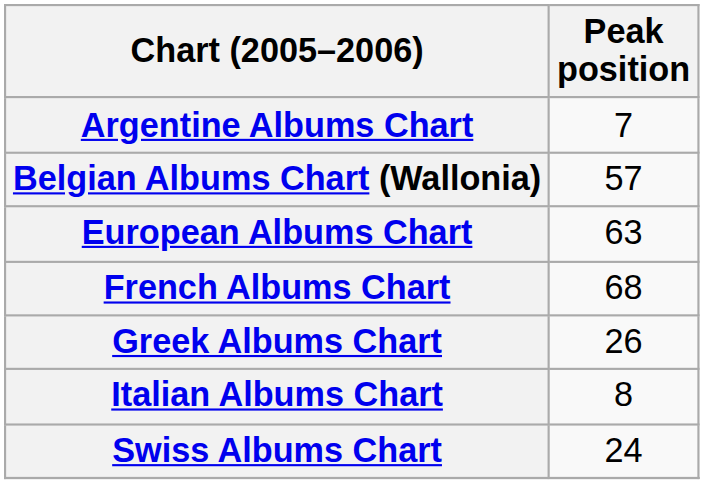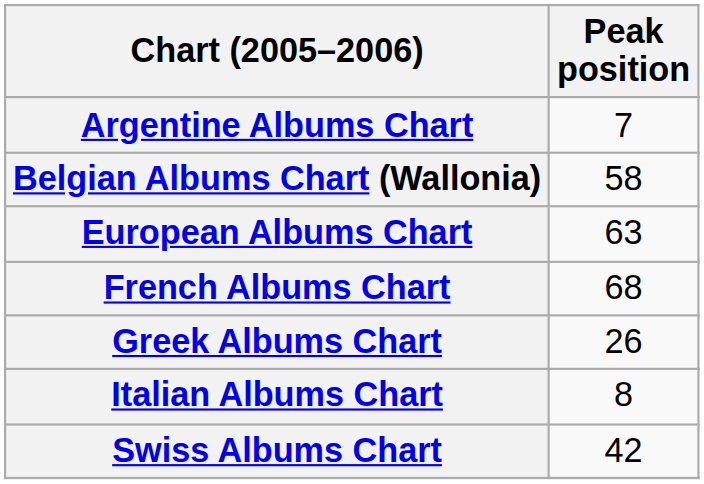 <table class="wikitable sortable plainrowheaders" style="text-align:center;">
 <tr>
 <th>Chart (2005–2006)</th>
 <th>Peak<br>position</th>
 </tr>
 <tr>
 <th scope="row"><a href='#'>Argentine Albums Chart</a></th>
 <td>7</td>
 </tr>
 <tr>
 <th scope="row"><a href='#'>Belgian Albums Chart</a> (Wallonia)</th>
-<td>57</td>
+<td>58</td>
 </tr>
 <tr>
 <th scope="row"><a href='#'>European Albums Chart</a></th>
 <td>63</td>
 </tr>
 <tr>
 <th scope="row"><a href='#'>French Albums Chart</a></th>
 <td>68</td>
 </tr>
 <tr>
 <th scope="row"><a href='#'>Greek Albums Chart</a></th>
 <td>26</td>
 </tr>
 <tr>
 <th scope="row"><a href='#'>Italian Albums Chart</a></th>
 <td>8</td>
 </tr>
 <tr>
 <th scope="row"><a href='#'>Swiss Albums Chart</a></th>
-<td>24</td>
+<td>42</td>
 </tr>
 <tr>
 </tr>
 </table>
